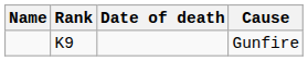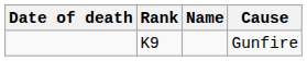 <table class="wikitable sortable">
 <tr>
+<th>Date of death</th>
+<th>Rank</th>
 <th>Name</th>
-<th>Rank</th>
-<th>Date of death</th>
 <th>Cause</th>
 </tr>
 <tr>
 <td></td>
 <td>K9</td>
 <td></td>
 <td>Gunfire</td>
 </tr>
 </table>
